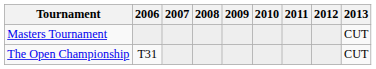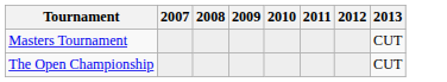 <table class="wikitable" style="font-size:95%;text-align:center;">
 <tr>
 <th>Tournament</th>
-<th>2006</th>
 <th>2007</th>
 <th>2008</th>
 <th>2009</th>
 <th>2010</th>
 <th>2011</th>
 <th>2012</th>
 <th>2013</th>
 </tr>
 <tr>
 <td align=left><a href='#'>Masters Tournament</a></td>
 <td style="background:#eeeeee;"></td>
 <td style="background:#eeeeee;"></td>
 <td style="background:#eeeeee;"></td>
 <td style="background:#eeeeee;"></td>
 <td style="background:#eeeeee;"></td>
 <td style="background:#eeeeee;"></td>
-<td style="background:#eeeeee;"></td>
 <td>CUT</td>
 </tr>
 <tr>
 <td align=left><a href='#'>The Open Championship</a></td>
-<td>T31</td>
 <td style="background:#eeeeee;"></td>
 <td style="background:#eeeeee;"></td>
 <td style="background:#eeeeee;"></td>
 <td style="background:#eeeeee;"></td>
 <td style="background:#eeeeee;"></td>
 <td style="background:#eeeeee;"></td>
 <td>CUT</td>
 </tr>
 </table>
